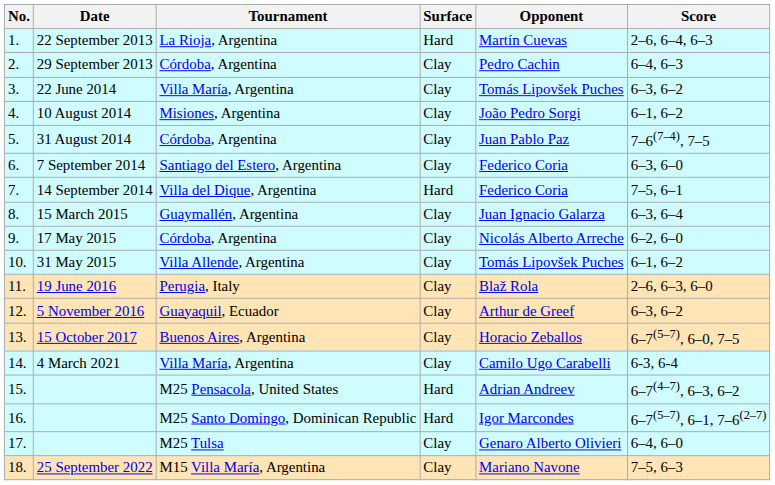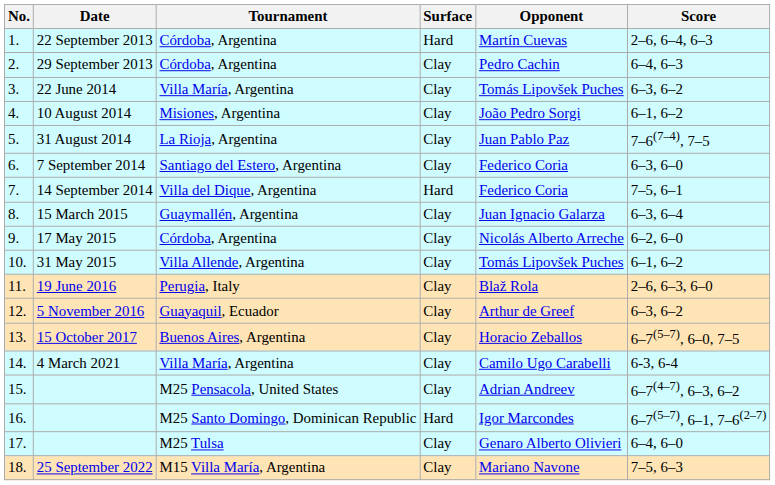 <table class=wikitable style=font-size:97%>
 <tr>
 <th>No.</th>
 <th>Date</th>
 <th>Tournament</th>
 <th>Surface</th>
 <th>Opponent</th>
 <th>Score</th>
 </tr>
 <tr bgcolor=CFFCFF>
 <td>1.</td>
 <td>22 September 2013</td>
-<td><a href='#'>La Rioja</a>, Argentina</td>
+<td><a href='#'>Córdoba</a>, Argentina</td>
 <td>Hard</td>
 <td> <a href='#'>Martín Cuevas</a></td>
 <td>2–6, 6–4, 6–3</td>
 </tr>
 <tr bgcolor=CFFCFF>
 <td>2.</td>
 <td>29 September 2013</td>
 <td><a href='#'>Córdoba</a>, Argentina</td>
 <td>Clay</td>
 <td> <a href='#'>Pedro Cachin</a></td>
 <td>6–4, 6–3</td>
 </tr>
 <tr bgcolor=CFFCFF>
 <td>3.</td>
 <td>22 June 2014</td>
 <td><a href='#'>Villa María</a>, Argentina</td>
 <td>Clay</td>
 <td> <a href='#'>Tomás Lipovšek Puches</a></td>
 <td>6–3, 6–2</td>
 </tr>
 <tr bgcolor=CFFCFF>
 <td>4.</td>
 <td>10 August 2014</td>
 <td><a href='#'>Misiones</a>, Argentina</td>
 <td>Clay</td>
 <td> <a href='#'>João Pedro Sorgi</a></td>
 <td>6–1, 6–2</td>
 </tr>
 <tr bgcolor=CFFCFF>
 <td>5.</td>
 <td>31 August 2014</td>
-<td><a href='#'>Córdoba</a>, Argentina</td>
+<td><a href='#'>La Rioja</a>, Argentina</td>
 <td>Clay</td>
 <td> <a href='#'>Juan Pablo Paz</a></td>
 <td>7–6<sup>(7–4)</sup>, 7–5</td>
 </tr>
 <tr bgcolor=CFFCFF>
 <td>6.</td>
 <td>7 September 2014</td>
 <td><a href='#'>Santiago del Estero</a>, Argentina</td>
 <td>Clay</td>
 <td> <a href='#'>Federico Coria</a></td>
 <td>6–3, 6–0</td>
 </tr>
 <tr bgcolor=CFFCFF>
 <td>7.</td>
 <td>14 September 2014</td>
 <td><a href='#'>Villa del Dique</a>, Argentina</td>
 <td>Hard</td>
 <td> <a href='#'>Federico Coria</a></td>
 <td>7–5, 6–1</td>
 </tr>
 <tr bgcolor=CFFCFF>
 <td>8.</td>
 <td>15 March 2015</td>
 <td><a href='#'>Guaymallén</a>, Argentina</td>
 <td>Clay</td>
 <td> <a href='#'>Juan Ignacio Galarza</a></td>
 <td>6–3, 6–4</td>
 </tr>
 <tr bgcolor=CFFCFF>
 <td>9.</td>
 <td>17 May 2015</td>
 <td><a href='#'>Córdoba</a>, Argentina</td>
 <td>Clay</td>
 <td> <a href='#'>Nicolás Alberto Arreche</a></td>
 <td>6–2, 6–0</td>
 </tr>
 <tr bgcolor=CFFCFF>
 <td>10.</td>
 <td>31 May 2015</td>
 <td><a href='#'>Villa Allende</a>, Argentina</td>
 <td>Clay</td>
 <td> <a href='#'>Tomás Lipovšek Puches</a></td>
 <td>6–1, 6–2</td>
 </tr>
 <tr bgcolor=moccasin>
 <td>11.</td>
 <td><a href='#'>19 June 2016</a></td>
 <td><a href='#'>Perugia</a>, Italy</td>
 <td>Clay</td>
 <td> <a href='#'>Blaž Rola</a></td>
 <td>2–6, 6–3, 6–0</td>
 </tr>
 <tr bgcolor=moccasin>
 <td>12.</td>
 <td><a href='#'>5 November 2016</a></td>
 <td><a href='#'>Guayaquil</a>, Ecuador</td>
 <td>Clay</td>
 <td> <a href='#'>Arthur de Greef</a></td>
 <td>6–3, 6–2</td>
 </tr>
 <tr bgcolor=moccasin>
 <td>13.</td>
 <td><a href='#'>15 October 2017</a></td>
 <td><a href='#'>Buenos Aires</a>, Argentina</td>
 <td>Clay</td>
 <td> <a href='#'>Horacio Zeballos</a></td>
 <td>6–7<sup>(5–7)</sup>, 6–0, 7–5</td>
 </tr>
 <tr bgcolor=CFFCFF>
 <td>14.</td>
 <td>4 March 2021</td>
 <td><a href='#'>Villa María</a>, Argentina</td>
 <td>Clay</td>
 <td> <a href='#'>Camilo Ugo Carabelli</a></td>
 <td>6-3, 6-4</td>
 </tr>
 <tr bgcolor= CFFCFF>
 <td>15.</td>
 <td></td>
 <td style="background:#cffcff;">M25 <a href='#'>Pensacola</a>, United States</td>
-<td>Hard</td>
+<td>Clay</td>
 <td> <a href='#'>Adrian Andreev</a></td>
 <td>6–7<sup>(4–7)</sup>, 6–3, 6–2</td>
 </tr>
 <tr bgcolor= CFFCFF>
 <td>16.</td>
 <td></td>
 <td style="background:#cffcff;">M25 <a href='#'>Santo Domingo</a>, Dominican Republic</td>
 <td>Hard</td>
 <td> <a href='#'>Igor Marcondes</a></td>
 <td>6–7<sup>(5–7)</sup>, 6–1, 7–6<sup>(2–7)</sup></td>
 </tr>
 <tr bgcolor= CFFCFF>
 <td>17.</td>
 <td></td>
 <td style="background:#cffcff;">M25 <a href='#'>Tulsa</a></td>
 <td>Clay</td>
 <td> <a href='#'>Genaro Alberto Olivieri</a></td>
 <td>6–4, 6–0</td>
 </tr>
 <tr bgcolor=moccasin>
 <td>18.</td>
 <td><a href='#'>25 September 2022</a></td>
 <td>M15 <a href='#'>Villa María</a>, Argentina</td>
 <td>Clay</td>
 <td> <a href='#'>Mariano Navone</a></td>
 <td>7–5, 6–3</td>
 </tr>
 </table>
